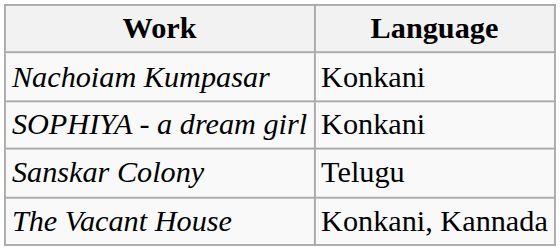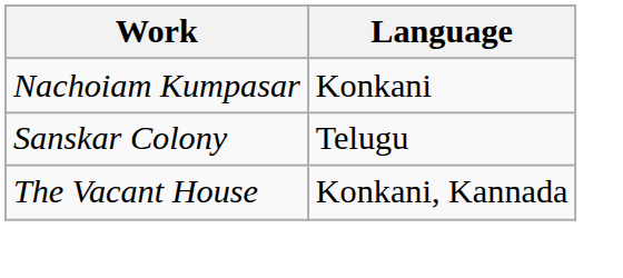 <table class="wikitable sortable">
 <tr>
 <th>Work</th>
 <th>Language</th>
 </tr>
 <tr>
 <td><em>Nachoiam Kumpasar</em></td>
-<td>Konkani</td>
-</tr>
-<tr>
-<td><em>SOPHIYA - a dream girl</em></td>
 <td>Konkani</td>
 </tr>
 <tr>
 <td><em>Sanskar Colony</em></td>
 <td>Telugu</td>
 </tr>
 <tr>
 <td><em>The Vacant House</em></td>
 <td>Konkani, Kannada</td>
 </tr>
 </table>
